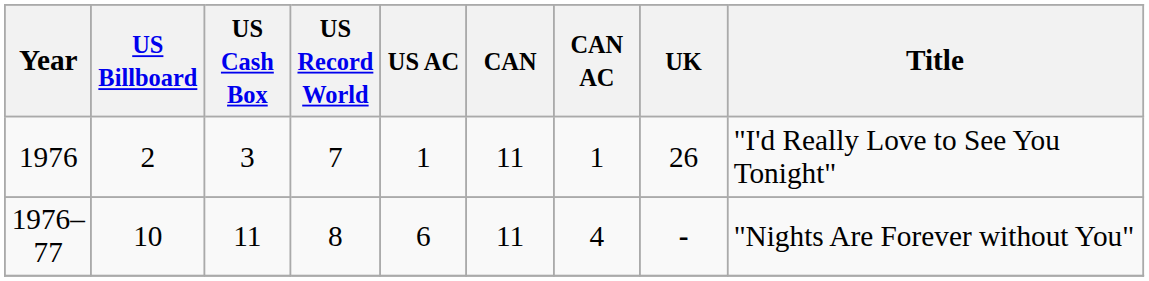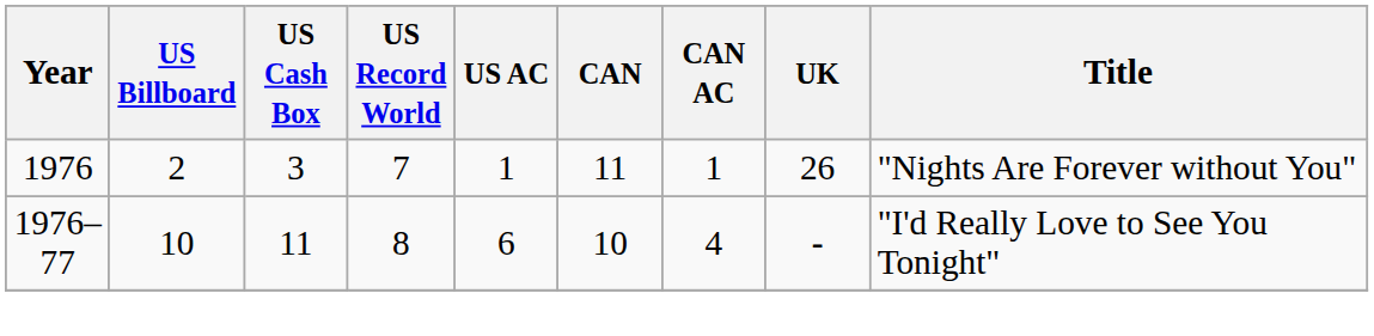 <table class="wikitable">
 <tr>
 <th style="width:20px;">Year</th>
 <th style="width:40px;"><small><a href='#'>US Billboard</a></small></th>
 <th style="width:40px;"><small>US <a href='#'>Cash Box</a></small></th>
 <th style="width:40px;"><small>US <a href='#'>Record World</a></small></th>
 <th style="width:40px;"><small>US AC</small></th>
 <th style="width:40px;"><small>CAN</small></th>
 <th style="width:40px;"><small>CAN AC</small></th>
 <th style="width:40px;"><small>UK</small></th>
 <th style="width:220px;">Title</th>
 </tr>
 <tr>
 <td style="text-align:center;">1976</td>
 <td style="text-align:center;">2</td>
 <td style="text-align:center;">3</td>
 <td style="text-align:center;">7</td>
 <td style="text-align:center;">1</td>
 <td style="text-align:center;">11</td>
 <td style="text-align:center;">1</td>
 <td style="text-align:center;">26</td>
-<td>"I'd Really Love to See You Tonight"</td>
+<td>"Nights Are Forever without You"</td>
 </tr>
 <tr>
 <td style="text-align:center;">1976–77</td>
 <td style="text-align:center;">10</td>
 <td style="text-align:center;">11</td>
 <td style="text-align:center;">8</td>
 <td style="text-align:center;">6</td>
-<td style="text-align:center;">11</td>
+<td style="text-align:center;">10</td>
 <td style="text-align:center;">4</td>
 <td style="text-align:center;"><strong>-</strong></td>
-<td>"Nights Are Forever without You"</td>
+<td>"I'd Really Love to See You Tonight"</td>
 </tr>
 <tr>
 </tr>
 </table>
